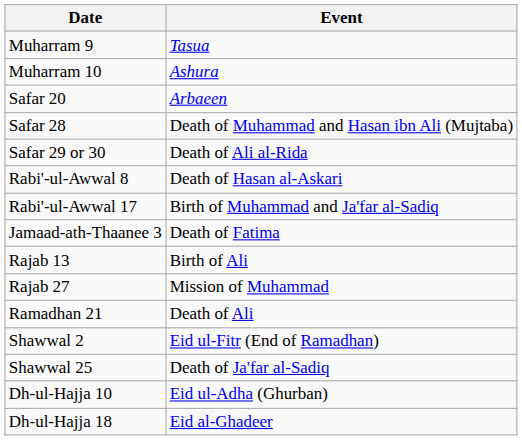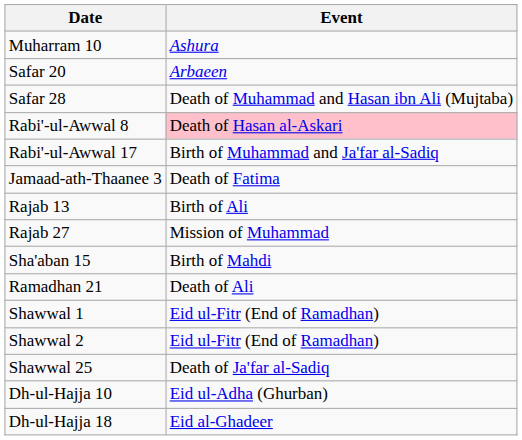 <table class="wikitable" style="margin: 1em auto;">
 <tr>
 <th>Date</th>
 <th>Event</th>
-</tr>
-<tr>
-<td>Muharram 9</td>
-<td><em><a href='#'>Tasua</a></em></td>
 </tr>
 <tr>
 <td>Muharram 10</td>
 <td><em><a href='#'>Ashura</a></em></td>
 </tr>
 <tr>
 <td>Safar 20</td>
 <td><em><a href='#'>Arbaeen</a></em></td>
 </tr>
 <tr>
 <td>Safar 28</td>
 <td>Death of <a href='#'>Muhammad</a> and <a href='#'>Hasan ibn Ali</a> (Mujtaba)</td>
 </tr>
 <tr>
-<td>Safar 29 or 30</td>
-<td>Death of <a href='#'>Ali al-Rida</a></td>
-</tr>
-<tr>
 <td>Rabi'-ul-Awwal 8</td>
-<td>Death of <a href='#'>Hasan al-Askari</a></td>
+<td style="background: pink;">Death of <a href='#'>Hasan al-Askari</a></td>
 </tr>
 <tr>
 <td>Rabi'-ul-Awwal 17</td>
 <td>Birth of <a href='#'>Muhammad</a> and <a href='#'>Ja'far al-Sadiq</a></td>
 </tr>
 <tr>
 <td>Jamaad-ath-Thaanee 3</td>
 <td>Death of <a href='#'>Fatima</a></td>
 </tr>
 <tr>
 <td>Rajab 13</td>
 <td>Birth of <a href='#'>Ali</a></td>
 </tr>
 <tr>
 <td>Rajab 27</td>
 <td>Mission of <a href='#'>Muhammad</a></td>
 </tr>
 <tr>
+<td>Sha'aban 15</td>
+<td>Birth of <a href='#'>Mahdi</a></td>
+</tr>
+<tr>
 <td>Ramadhan 21</td>
 <td>Death of <a href='#'>Ali</a></td>
+</tr>
+<tr>
+<td>Shawwal 1</td>
+<td><a href='#'>Eid ul-Fitr</a> (End of <a href='#'>Ramadhan</a>)</td>
 </tr>
 <tr>
 <td>Shawwal 2</td>
 <td><a href='#'>Eid ul-Fitr</a> (End of <a href='#'>Ramadhan</a>)</td>
 </tr>
 <tr>
 <td>Shawwal 25</td>
 <td>Death of <a href='#'>Ja'far al-Sadiq</a></td>
 </tr>
 <tr>
 <td>Dh-ul-Hajja 10</td>
 <td><a href='#'>Eid ul-Adha</a> (Ghurban)</td>
 </tr>
 <tr>
 <td>Dh-ul-Hajja 18</td>
 <td><a href='#'>Eid al-Ghadeer</a></td>
 </tr>
 </table>
